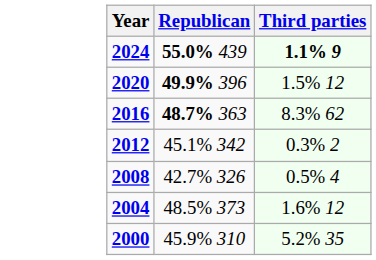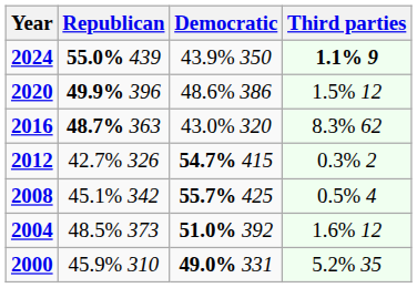 <table class="wikitable" style="float:right; margin: 1em 1em 1em 0; font-size: 95%;">
 <tr>
 <th>Year</th>
 <th><a href='#'>Republican</a></th>
+<th><a href='#'>Democratic</a></th>
 <th><a href='#'>Third parties</a></th>
 </tr>
 <tr>
 <td style="text-align:center;" ><strong><a href='#'>2024</a></strong></td>
 <td style="text-align:center;" ><strong>55.0%</strong> <em>439</em></td>
+<td style="text-align:center;" >43.9% <em>350</em></td>
 <td style="text-align:center; background:honeyDew;"><strong>1.1% <em>9</em></strong></td>
 </tr>
 <tr>
 <td style="text-align:center;" ><strong><a href='#'>2020</a></strong></td>
 <td style="text-align:center;" ><strong>49.9%</strong> <em>396</em></td>
+<td style="text-align:center;" >48.6% <em>386</em></td>
 <td style="text-align:center; background:honeyDew;">1.5% <em>12</em></td>
 </tr>
 <tr>
 <td style="text-align:center;" ><strong><a href='#'>2016</a></strong></td>
 <td style="text-align:center;" ><strong>48.7%</strong> <em>363</em></td>
+<td style="text-align:center;" >43.0% <em>320</em></td>
 <td style="text-align:center; background:honeyDew;">8.3% <em>62</em></td>
 </tr>
 <tr>
 <td style="text-align:center;" ><strong><a href='#'>2012</a></strong></td>
-<td style="text-align:center;" >45.1% <em>342</em></td>
+<td style="text-align:center;" >42.7% <em>326</em></td>
+<td style="text-align:center;" ><strong>54.7%</strong> <em>415</em></td>
 <td style="text-align:center; background:honeyDew;">0.3% <em>2</em></td>
 </tr>
 <tr>
 <td style="text-align:center;" ><strong><a href='#'>2008</a></strong></td>
-<td style="text-align:center;" >42.7% <em>326</em></td>
+<td style="text-align:center;" >45.1% <em>342</em></td>
+<td style="text-align:center;" ><strong>55.7%</strong> <em>425</em></td>
 <td style="text-align:center; background:honeyDew;">0.5% <em>4</em></td>
 </tr>
 <tr>
 <td style="text-align:center;" ><strong><a href='#'>2004</a></strong></td>
 <td style="text-align:center;" >48.5% <em>373</em></td>
+<td style="text-align:center;" ><strong>51.0%</strong> <em>392</em></td>
 <td style="text-align:center; background:honeyDew;">1.6% <em>12</em></td>
 </tr>
 <tr>
 <td style="text-align:center;" ><strong><a href='#'>2000</a></strong></td>
 <td style="text-align:center;" >45.9% <em>310</em></td>
+<td style="text-align:center;" ><strong>49.0%</strong> <em>331</em></td>
 <td style="text-align:center; background:honeyDew;">5.2% <em>35</em></td>
 </tr>
 </table>
